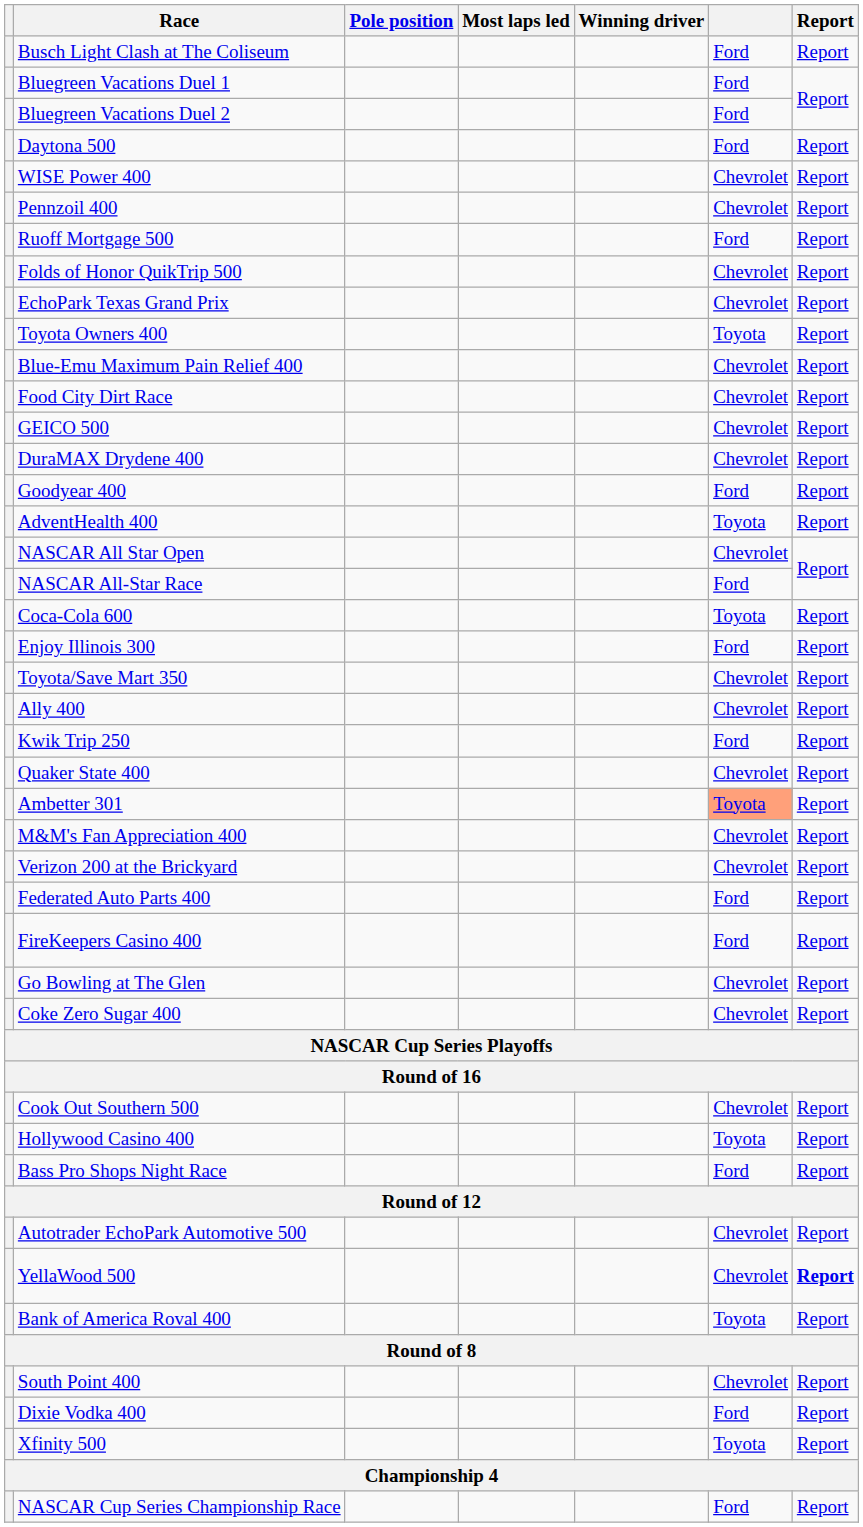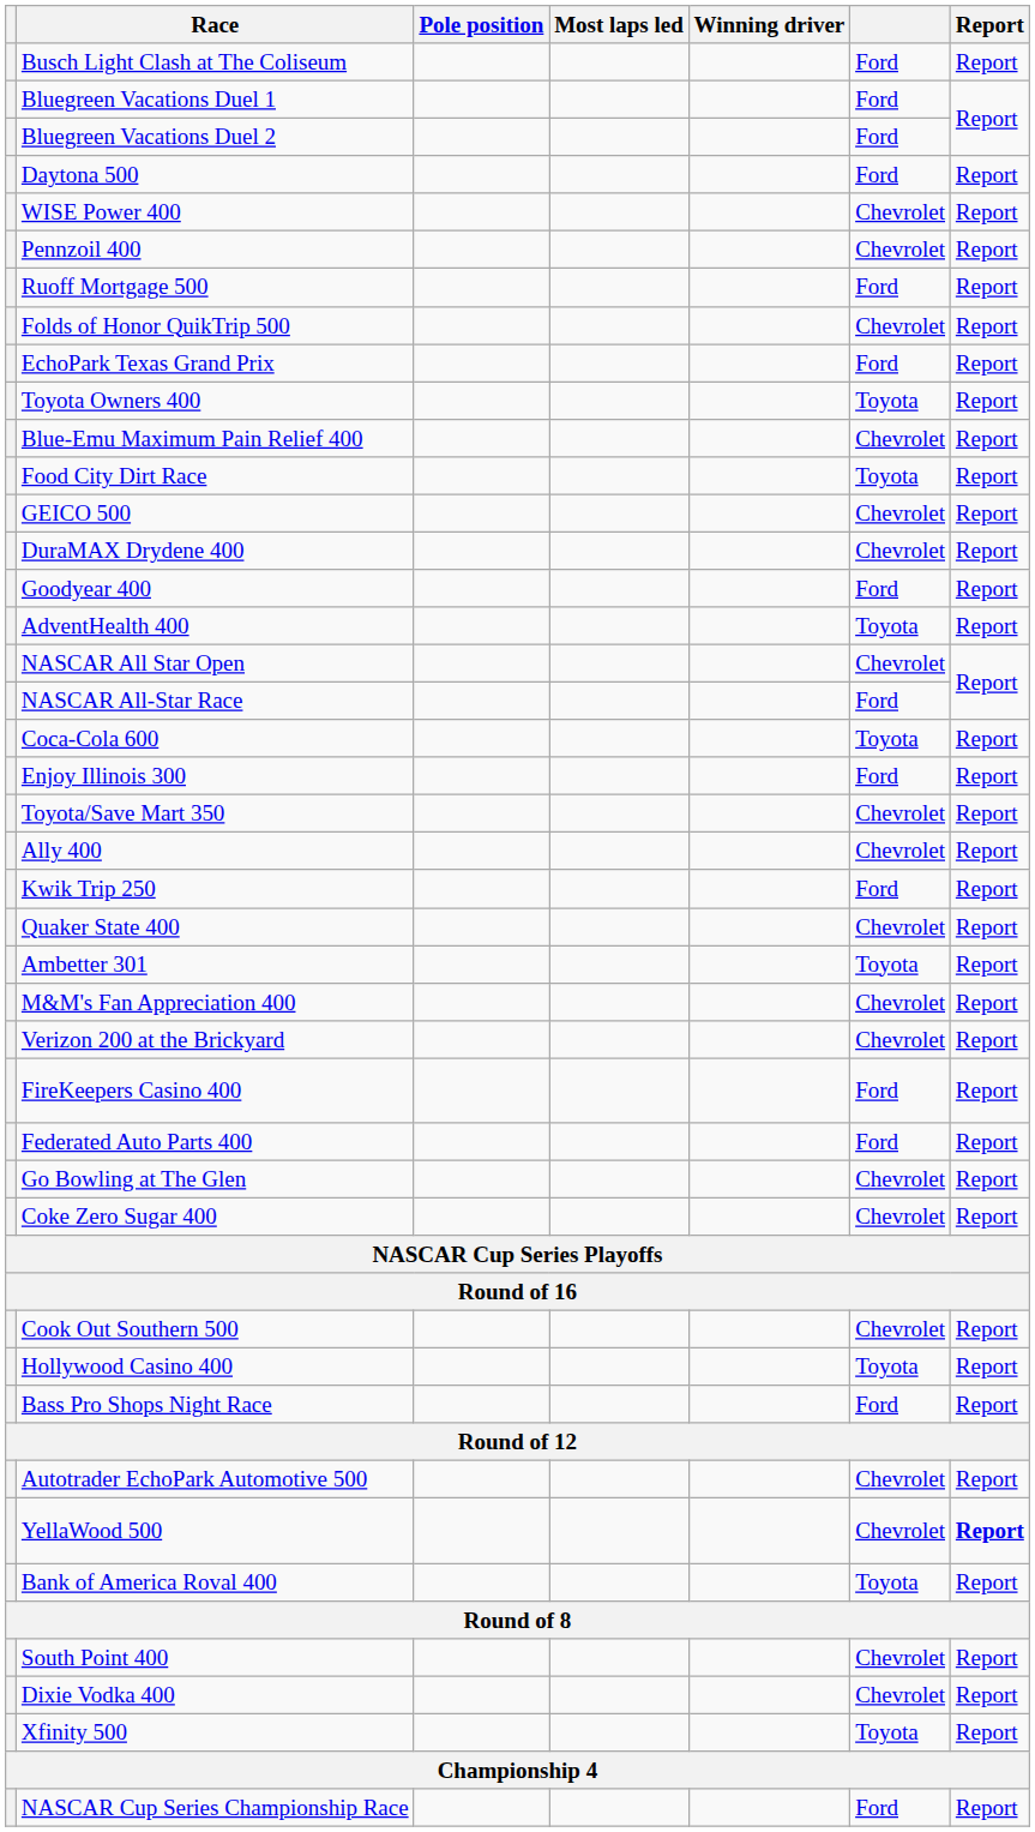 <table class="wikitable sortable" style="font-size:95%">
 <tr>
 <th></th>
 <th>Race</th>
 <th><a href='#'>Pole position</a></th>
 <th>Most laps led</th>
 <th>Winning driver</th>
 <th></th>
 <th class="unsortable">Report</th>
 </tr>
 <tr>
 <th></th>
 <td><a href='#'>Busch Light Clash at The Coliseum</a></td>
 <td></td>
 <td></td>
 <td></td>
 <td><a href='#'>Ford</a></td>
 <td><a href='#'>Report</a></td>
 </tr>
 <tr>
 <th></th>
 <td><a href='#'>Bluegreen Vacations Duel 1</a></td>
 <td></td>
 <td></td>
 <td></td>
 <td><a href='#'>Ford</a></td>
 <td rowspan="2"><a href='#'>Report</a></td>
 </tr>
 <tr>
 <th></th>
 <td><a href='#'>Bluegreen Vacations Duel 2</a></td>
 <td></td>
 <td></td>
 <td></td>
 <td><a href='#'>Ford</a></td>
 </tr>
 <tr>
 <th></th>
 <td><a href='#'>Daytona 500</a></td>
 <td></td>
 <td></td>
 <td></td>
 <td><a href='#'>Ford</a></td>
 <td><a href='#'>Report</a></td>
 </tr>
 <tr>
 <th></th>
 <td><a href='#'>WISE Power 400</a></td>
 <td></td>
 <td></td>
 <td></td>
 <td><a href='#'>Chevrolet</a></td>
 <td><a href='#'>Report</a></td>
 </tr>
 <tr>
 <th></th>
 <td><a href='#'>Pennzoil 400</a></td>
 <td></td>
 <td></td>
 <td></td>
 <td><a href='#'>Chevrolet</a></td>
 <td><a href='#'>Report</a></td>
 </tr>
 <tr>
 <th></th>
 <td><a href='#'>Ruoff Mortgage 500</a></td>
 <td></td>
 <td></td>
 <td></td>
 <td><a href='#'>Ford</a></td>
 <td><a href='#'>Report</a></td>
 </tr>
 <tr>
 <th></th>
 <td><a href='#'>Folds of Honor QuikTrip 500</a></td>
 <td></td>
 <td></td>
 <td></td>
 <td><a href='#'>Chevrolet</a></td>
 <td><a href='#'>Report</a></td>
 </tr>
 <tr>
 <th></th>
 <td><a href='#'>EchoPark Texas Grand Prix</a></td>
 <td></td>
 <td></td>
 <td></td>
-<td><a href='#'>Chevrolet</a></td>
+<td><a href='#'>Ford</a></td>
 <td><a href='#'>Report</a></td>
 </tr>
 <tr>
 <th></th>
 <td><a href='#'>Toyota Owners 400</a></td>
 <td></td>
 <td></td>
 <td></td>
 <td><a href='#'>Toyota</a></td>
 <td><a href='#'>Report</a></td>
 </tr>
 <tr>
 <th></th>
 <td><a href='#'>Blue-Emu Maximum Pain Relief 400</a></td>
 <td></td>
 <td></td>
 <td></td>
 <td><a href='#'>Chevrolet</a></td>
 <td><a href='#'>Report</a></td>
 </tr>
 <tr>
 <th></th>
 <td><a href='#'>Food City Dirt Race</a></td>
 <td></td>
 <td></td>
 <td></td>
-<td><a href='#'>Chevrolet</a></td>
+<td><a href='#'>Toyota</a></td>
 <td><a href='#'>Report</a></td>
 </tr>
 <tr>
 <th></th>
 <td><a href='#'>GEICO 500</a></td>
 <td></td>
 <td></td>
 <td></td>
 <td><a href='#'>Chevrolet</a></td>
 <td><a href='#'>Report</a></td>
 </tr>
 <tr>
 <th></th>
 <td><a href='#'>DuraMAX Drydene 400</a></td>
 <td></td>
 <td></td>
 <td></td>
 <td><a href='#'>Chevrolet</a></td>
 <td><a href='#'>Report</a></td>
 </tr>
 <tr>
 <th></th>
 <td><a href='#'>Goodyear 400</a></td>
 <td></td>
 <td></td>
 <td></td>
 <td><a href='#'>Ford</a></td>
 <td><a href='#'>Report</a></td>
 </tr>
 <tr>
 <th></th>
 <td><a href='#'>AdventHealth 400</a></td>
 <td></td>
 <td></td>
 <td></td>
 <td><a href='#'>Toyota</a></td>
 <td><a href='#'>Report</a></td>
 </tr>
 <tr>
 <th></th>
 <td><a href='#'>NASCAR All Star Open</a></td>
 <td></td>
 <td></td>
 <td></td>
 <td><a href='#'>Chevrolet</a></td>
 <td rowspan="2"><a href='#'>Report</a></td>
 </tr>
 <tr>
 <th></th>
 <td><a href='#'>NASCAR All-Star Race</a></td>
 <td></td>
 <td></td>
 <td></td>
 <td><a href='#'>Ford</a></td>
 </tr>
 <tr>
 <th></th>
 <td><a href='#'>Coca-Cola 600</a></td>
 <td></td>
 <td></td>
 <td></td>
 <td><a href='#'>Toyota</a></td>
 <td><a href='#'>Report</a></td>
 </tr>
 <tr>
 <th></th>
 <td><a href='#'>Enjoy Illinois 300</a></td>
 <td></td>
 <td></td>
 <td></td>
 <td><a href='#'>Ford</a></td>
 <td><a href='#'>Report</a></td>
 </tr>
 <tr>
 <th></th>
 <td><a href='#'>Toyota/Save Mart 350</a></td>
 <td></td>
 <td></td>
 <td></td>
 <td><a href='#'>Chevrolet</a></td>
 <td><a href='#'>Report</a></td>
 </tr>
 <tr>
 <th></th>
 <td><a href='#'>Ally 400</a></td>
 <td></td>
 <td></td>
 <td></td>
 <td><a href='#'>Chevrolet</a></td>
 <td><a href='#'>Report</a></td>
 </tr>
 <tr>
 <th></th>
 <td><a href='#'>Kwik Trip 250</a></td>
 <td></td>
 <td></td>
 <td></td>
 <td><a href='#'>Ford</a></td>
 <td><a href='#'>Report</a></td>
 </tr>
 <tr>
 <th></th>
 <td><a href='#'>Quaker State 400</a></td>
 <td></td>
 <td></td>
 <td></td>
 <td><a href='#'>Chevrolet</a></td>
 <td><a href='#'>Report</a></td>
 </tr>
 <tr>
 <th></th>
 <td><a href='#'>Ambetter 301</a></td>
 <td></td>
 <td></td>
 <td></td>
-<td style="background: lightsalmon;"><a href='#'>Toyota</a></td>
+<td><a href='#'>Toyota</a></td>
 <td><a href='#'>Report</a></td>
 </tr>
 <tr>
 <th></th>
 <td><a href='#'>M&M's Fan Appreciation 400</a></td>
 <td></td>
 <td></td>
 <td></td>
 <td><a href='#'>Chevrolet</a></td>
 <td><a href='#'>Report</a></td>
 </tr>
 <tr>
 <th></th>
 <td><a href='#'>Verizon 200 at the Brickyard</a></td>
 <td></td>
 <td></td>
 <td></td>
 <td><a href='#'>Chevrolet</a></td>
 <td><a href='#'>Report</a></td>
 </tr>
 <tr>
 <th></th>
-<td><a href='#'>Federated Auto Parts 400</a></td>
+<td><a href='#'>FireKeepers Casino 400</a></td>
 <td></td>
-<td></td>
+<td><br><br></td>
 <td></td>
 <td><a href='#'>Ford</a></td>
 <td><a href='#'>Report</a></td>
 </tr>
 <tr>
 <th></th>
-<td><a href='#'>FireKeepers Casino 400</a></td>
+<td><a href='#'>Federated Auto Parts 400</a></td>
 <td></td>
-<td><br><br></td>
+<td></td>
 <td></td>
 <td><a href='#'>Ford</a></td>
 <td><a href='#'>Report</a></td>
 </tr>
 <tr>
 <th></th>
 <td><a href='#'>Go Bowling at The Glen</a></td>
 <td></td>
 <td></td>
 <td></td>
 <td><a href='#'>Chevrolet</a></td>
 <td><a href='#'>Report</a></td>
 </tr>
 <tr>
 <th></th>
 <td><a href='#'>Coke Zero Sugar 400</a></td>
 <td></td>
 <td></td>
 <td></td>
 <td><a href='#'>Chevrolet</a></td>
 <td><a href='#'>Report</a></td>
 </tr>
 <tr>
 <th colspan="7">NASCAR Cup Series Playoffs</th>
 </tr>
 <tr>
 <th colspan="7">Round of 16</th>
 </tr>
 <tr>
 <th></th>
 <td><a href='#'>Cook Out Southern 500</a></td>
 <td></td>
 <td></td>
 <td></td>
 <td><a href='#'>Chevrolet</a></td>
 <td><a href='#'>Report</a></td>
 </tr>
 <tr>
 <th></th>
 <td><a href='#'>Hollywood Casino 400</a></td>
 <td></td>
 <td></td>
 <td></td>
 <td><a href='#'>Toyota</a></td>
 <td><a href='#'>Report</a></td>
 </tr>
 <tr>
 <th></th>
 <td><a href='#'>Bass Pro Shops Night Race</a></td>
 <td></td>
 <td></td>
 <td></td>
 <td><a href='#'>Ford</a></td>
 <td><a href='#'>Report</a></td>
 </tr>
 <tr>
 <th colspan="7">Round of 12</th>
 </tr>
 <tr>
 <th></th>
 <td><a href='#'>Autotrader EchoPark Automotive 500</a></td>
 <td></td>
 <td></td>
 <td></td>
 <td><a href='#'>Chevrolet</a></td>
 <td><a href='#'>Report</a></td>
 </tr>
 <tr>
 <th></th>
 <td><a href='#'>YellaWood 500</a></td>
 <td></td>
 <td><br><br></td>
 <td></td>
 <td><a href='#'>Chevrolet</a></td>
 <td><strong><a href='#'>Report</a></strong></td>
 </tr>
 <tr>
 <th></th>
 <td><a href='#'>Bank of America Roval 400</a></td>
 <td></td>
 <td></td>
 <td></td>
 <td><a href='#'>Toyota</a></td>
 <td><a href='#'>Report</a></td>
 </tr>
 <tr>
 <th colspan="7">Round of 8</th>
 </tr>
 <tr>
 <th></th>
 <td><a href='#'>South Point 400</a></td>
 <td></td>
 <td></td>
 <td></td>
 <td><a href='#'>Chevrolet</a></td>
 <td><a href='#'>Report</a></td>
 </tr>
 <tr>
 <th></th>
 <td><a href='#'>Dixie Vodka 400</a></td>
 <td></td>
 <td></td>
 <td></td>
-<td><a href='#'>Ford</a></td>
+<td><a href='#'>Chevrolet</a></td>
 <td><a href='#'>Report</a></td>
 </tr>
 <tr>
 <th></th>
 <td><a href='#'>Xfinity 500</a></td>
 <td></td>
 <td></td>
 <td></td>
 <td><a href='#'>Toyota</a></td>
 <td><a href='#'>Report</a></td>
 </tr>
 <tr>
 <th colspan="7">Championship 4</th>
 </tr>
 <tr>
 <th></th>
 <td><a href='#'>NASCAR Cup Series Championship Race</a></td>
 <td></td>
 <td></td>
 <td></td>
 <td><a href='#'>Ford</a></td>
 <td><a href='#'>Report</a></td>
 </tr>
 </table>
